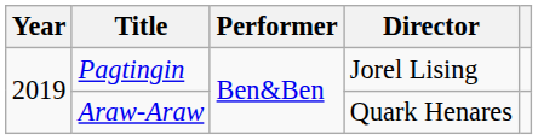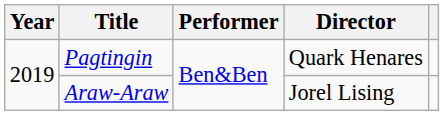 <table class="wikitable">
 <tr>
 <th>Year</th>
 <th>Title</th>
 <th>Performer</th>
 <th>Director</th>
 <th></th>
 </tr>
 <tr>
 <td rowspan="2">2019</td>
 <td><em><a href='#'>Pagtingin</a></em></td>
 <td rowspan="2"><a href='#'>Ben&Ben</a></td>
-<td>Jorel Lising</td>
+<td>Quark Henares</td>
 <td></td>
 </tr>
 <tr>
 <td><em><a href='#'>Araw-Araw</a></em></td>
-<td>Quark Henares</td>
+<td>Jorel Lising</td>
 <td></td>
 </tr>
 </table>
